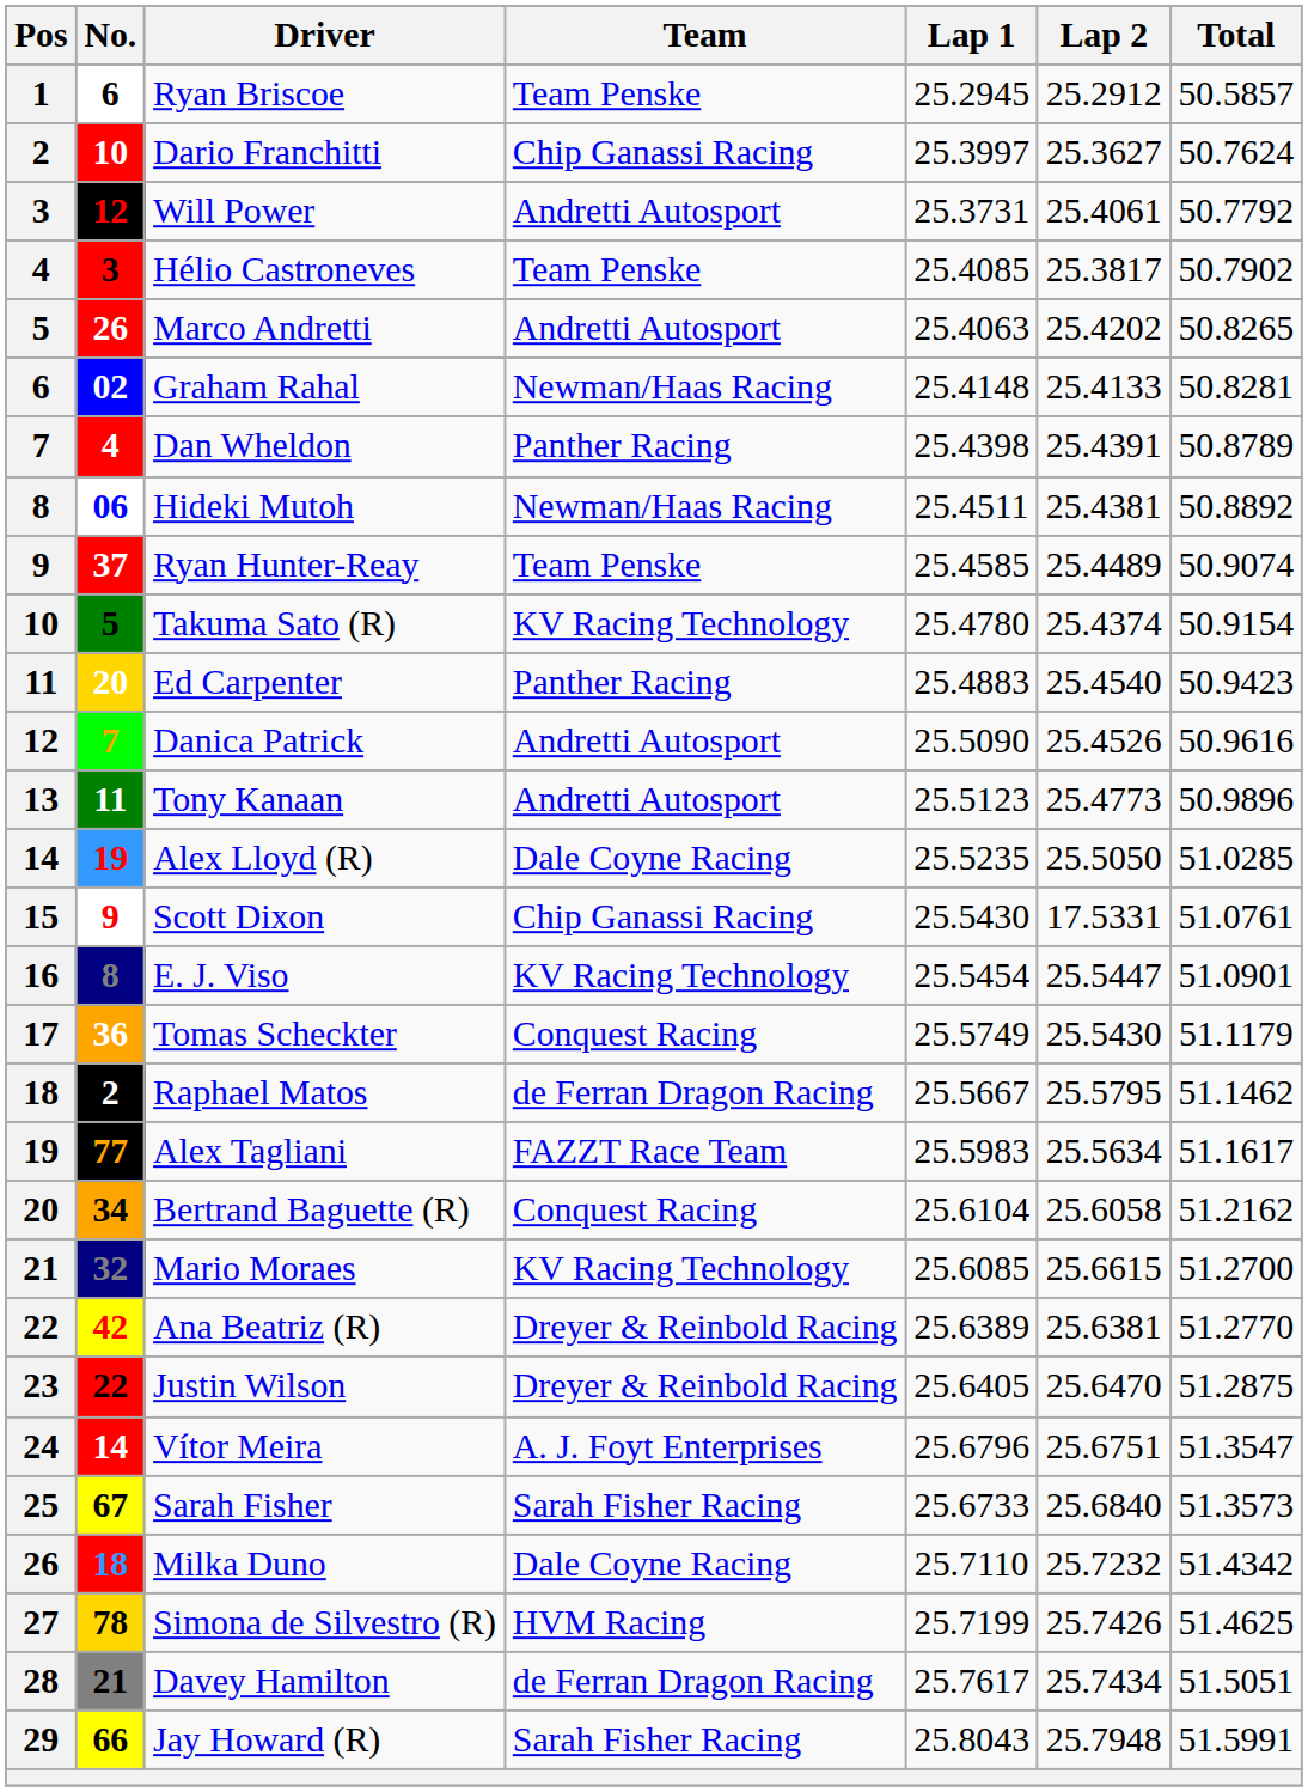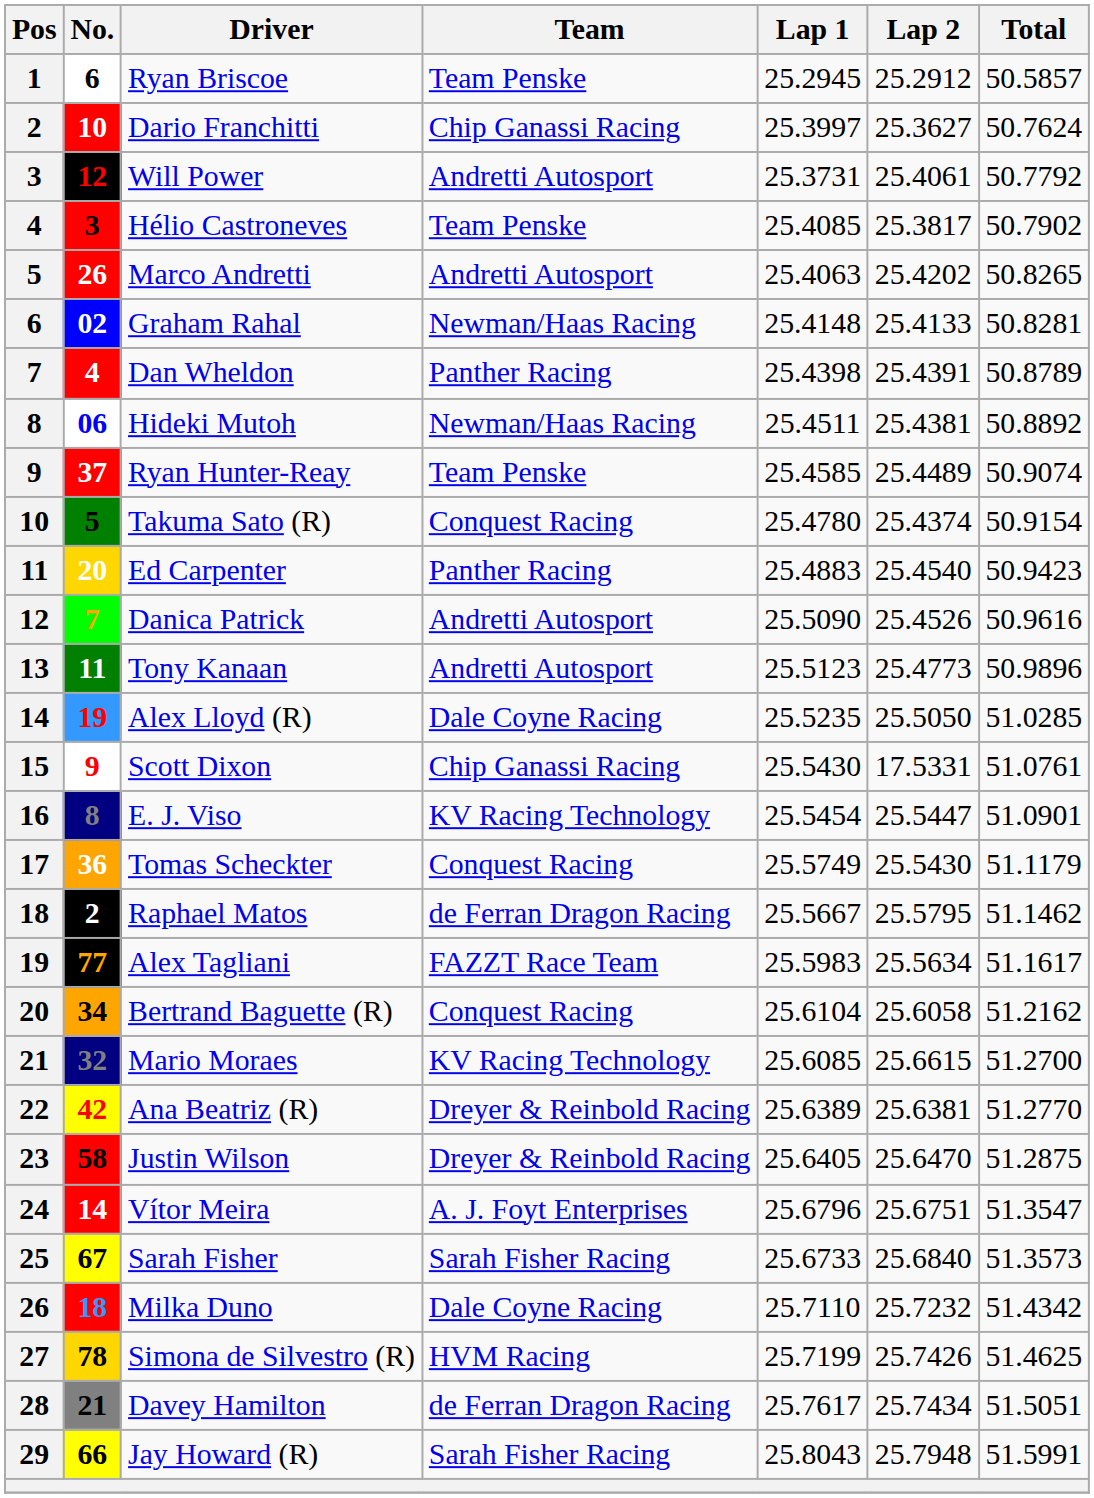 <table class="wikitable" style="font-size:95%;">
 <tr>
 <th>Pos</th>
 <th>No.</th>
 <th>Driver</th>
 <th>Team</th>
 <th>Lap 1</th>
 <th>Lap 2</th>
 <th>Total</th>
 </tr>
 <tr>
 <th>1</th>
 <td style="background:white; color:black;" align="center"><strong>6</strong></td>
 <td> <a href='#'>Ryan Briscoe</a></td>
 <td><a href='#'>Team Penske</a></td>
 <td align=center>25.2945</td>
 <td align=center>25.2912</td>
 <td align=center>50.5857</td>
 </tr>
 <tr>
 <th>2</th>
 <td style="background:red; color:white;" align=center><strong>10</strong></td>
 <td> <a href='#'>Dario Franchitti</a></td>
 <td><a href='#'>Chip Ganassi Racing</a></td>
 <td align=center>25.3997</td>
 <td align=center>25.3627</td>
 <td align=center>50.7624</td>
 </tr>
 <tr>
 <th>3</th>
 <td style="background:black; color:red;" align="center"><strong>12</strong></td>
 <td> <a href='#'>Will Power</a></td>
 <td><a href='#'>Andretti Autosport</a></td>
 <td align=center>25.3731</td>
 <td align=center>25.4061</td>
 <td align=center>50.7792</td>
 </tr>
 <tr>
 <th>4</th>
 <td style="background:red; color:black;" align="center"><strong>3</strong></td>
 <td> <a href='#'>Hélio Castroneves</a></td>
 <td><a href='#'>Team Penske</a></td>
 <td align=center>25.4085</td>
 <td align=center>25.3817</td>
 <td align=center>50.7902</td>
 </tr>
 <tr>
 <th>5</th>
 <td style="background:red; color:white;" align="center"><strong>26</strong></td>
 <td> <a href='#'>Marco Andretti</a></td>
 <td><a href='#'>Andretti Autosport</a></td>
 <td align=center>25.4063</td>
 <td align=center>25.4202</td>
 <td align=center>50.8265</td>
 </tr>
 <tr>
 <th>6</th>
 <td style="background:blue; color:white;" align="center"><strong>02</strong></td>
 <td> <a href='#'>Graham Rahal</a></td>
 <td><a href='#'>Newman/Haas Racing</a></td>
 <td align=center>25.4148</td>
 <td align=center>25.4133</td>
 <td align=center>50.8281</td>
 </tr>
 <tr>
 <th>7</th>
 <td style="background:red; color:white;" align="center"><strong>4</strong></td>
 <td> <a href='#'>Dan Wheldon</a></td>
 <td><a href='#'>Panther Racing</a></td>
 <td align=center>25.4398</td>
 <td align=center>25.4391</td>
 <td align=center>50.8789</td>
 </tr>
 <tr>
 <th>8</th>
 <td style="background:white; color:blue;" align="center"><strong>06</strong></td>
 <td> <a href='#'>Hideki Mutoh</a></td>
 <td><a href='#'>Newman/Haas Racing</a></td>
 <td align=center>25.4511</td>
 <td align=center>25.4381</td>
 <td align=center>50.8892</td>
 </tr>
 <tr>
 <th>9</th>
 <td style="background:red; color:white;" align="center"><strong>37</strong></td>
 <td> <a href='#'>Ryan Hunter-Reay</a></td>
 <td><a href='#'>Team Penske</a></td>
 <td align=center>25.4585</td>
 <td align=center>25.4489</td>
 <td align=center>50.9074</td>
 </tr>
 <tr>
 <th>10</th>
 <td style="background:green; color:black;" align=center><strong>5</strong></td>
 <td> <a href='#'>Takuma Sato</a> (R)</td>
-<td><a href='#'>KV Racing Technology</a></td>
+<td><a href='#'>Conquest Racing</a></td>
 <td align=center>25.4780</td>
 <td align=center>25.4374</td>
 <td align=center>50.9154</td>
 </tr>
 <tr>
 <th>11</th>
 <td style="background:gold; color:white;" align="center"><strong>20</strong></td>
 <td> <a href='#'>Ed Carpenter</a></td>
 <td><a href='#'>Panther Racing</a></td>
 <td align=center>25.4883</td>
 <td align=center>25.4540</td>
 <td align=center>50.9423</td>
 </tr>
 <tr>
 <th>12</th>
 <td style="background:lime; color:orange;" align="center"><strong>7</strong></td>
 <td> <a href='#'>Danica Patrick</a></td>
 <td><a href='#'>Andretti Autosport</a></td>
 <td align=center>25.5090</td>
 <td align=center>25.4526</td>
 <td align=center>50.9616</td>
 </tr>
 <tr>
 <th>13</th>
 <td style="background:green; color:white;" align="center"><strong>11</strong></td>
 <td> <a href='#'>Tony Kanaan</a></td>
 <td><a href='#'>Andretti Autosport</a></td>
 <td align=center>25.5123</td>
 <td align=center>25.4773</td>
 <td align=center>50.9896</td>
 </tr>
 <tr>
 <th>14</th>
 <td style="background:#3399FF; color:red;" align="center"><strong>19</strong></td>
 <td> <a href='#'>Alex Lloyd</a> (R)</td>
 <td><a href='#'>Dale Coyne Racing</a></td>
 <td align=center>25.5235</td>
 <td align=center>25.5050</td>
 <td align=center>51.0285</td>
 </tr>
 <tr>
 <th>15</th>
 <td style="background:white; color:red;" align="center"><strong>9</strong></td>
 <td> <a href='#'>Scott Dixon</a></td>
 <td><a href='#'>Chip Ganassi Racing</a></td>
 <td align=center>25.5430</td>
 <td align=center>17.5331</td>
 <td align=center>51.0761</td>
 </tr>
 <tr>
 <th>16</th>
 <td style="background:navy; color:gray;" align=center><strong>8</strong></td>
 <td> <a href='#'>E. J. Viso</a></td>
 <td><a href='#'>KV Racing Technology</a></td>
 <td align=center>25.5454</td>
 <td align=center>25.5447</td>
 <td align=center>51.0901</td>
 </tr>
 <tr>
 <th>17</th>
 <td style="background:orange; color:white;" align="center"><strong>36</strong></td>
 <td> <a href='#'>Tomas Scheckter</a></td>
 <td><a href='#'>Conquest Racing</a></td>
 <td align=center>25.5749</td>
 <td align=center>25.5430</td>
 <td align=center>51.1179</td>
 </tr>
 <tr>
 <th>18</th>
 <td style="background:black; color:white;" align=center><strong>2</strong></td>
 <td> <a href='#'>Raphael Matos</a></td>
 <td><a href='#'>de Ferran Dragon Racing</a></td>
 <td align=center>25.5667</td>
 <td align=center>25.5795</td>
 <td align=center>51.1462</td>
 </tr>
 <tr>
 <th>19</th>
 <td style="background:black; color:orange;" align=center><strong>77</strong></td>
 <td> <a href='#'>Alex Tagliani</a></td>
 <td><a href='#'>FAZZT Race Team</a></td>
 <td align=center>25.5983</td>
 <td align=center>25.5634</td>
 <td align=center>51.1617</td>
 </tr>
 <tr>
 <th>20</th>
 <td style="background:orange; color:black;" align="center"><strong>34</strong></td>
 <td> <a href='#'>Bertrand Baguette</a> (R)</td>
 <td><a href='#'>Conquest Racing</a></td>
 <td align=center>25.6104</td>
 <td align=center>25.6058</td>
 <td align=center>51.2162</td>
 </tr>
 <tr>
 <th>21</th>
 <td style="background:navy; color:gray;" align=center><strong>32</strong></td>
 <td> <a href='#'>Mario Moraes</a></td>
 <td><a href='#'>KV Racing Technology</a></td>
 <td align=center>25.6085</td>
 <td align=center>25.6615</td>
 <td align=center>51.2700</td>
 </tr>
 <tr>
 <th>22</th>
 <td style="background:yellow; color:red;" align=center><strong>42</strong></td>
 <td> <a href='#'>Ana Beatriz</a> (R)</td>
 <td><a href='#'>Dreyer & Reinbold Racing</a></td>
 <td align=center>25.6389</td>
 <td align=center>25.6381</td>
 <td align=center>51.2770</td>
 </tr>
 <tr>
 <th>23</th>
-<td style="background:red; color:black;" align=center><strong>22</strong></td>
+<td style="background:red; color:black;" align=center><strong>58</strong></td>
 <td> <a href='#'>Justin Wilson</a></td>
 <td><a href='#'>Dreyer & Reinbold Racing</a></td>
 <td align=center>25.6405</td>
 <td align=center>25.6470</td>
 <td align=center>51.2875</td>
 </tr>
 <tr>
 <th>24</th>
 <td style="background:red; color:white;" align=center><strong>14</strong></td>
 <td> <a href='#'>Vítor Meira</a></td>
 <td><a href='#'>A. J. Foyt Enterprises</a></td>
 <td align=center>25.6796</td>
 <td align=center>25.6751</td>
 <td align=center>51.3547</td>
 </tr>
 <tr>
 <th>25</th>
 <td style="background:yellow; color:black;" align="center"><strong>67</strong></td>
 <td> <a href='#'>Sarah Fisher</a></td>
 <td><a href='#'>Sarah Fisher Racing</a></td>
 <td align=center>25.6733</td>
 <td align=center>25.6840</td>
 <td align=center>51.3573</td>
 </tr>
 <tr>
 <th>26</th>
 <td style="background:red; color:#3399FF;" align="center"><strong>18</strong></td>
 <td> <a href='#'>Milka Duno</a></td>
 <td><a href='#'>Dale Coyne Racing</a></td>
 <td align=center>25.7110</td>
 <td align=center>25.7232</td>
 <td align=center>51.4342</td>
 </tr>
 <tr>
 <th>27</th>
 <td style="background:gold; color:black;" align=center><strong>78</strong></td>
 <td> <a href='#'>Simona de Silvestro</a> (R)</td>
 <td><a href='#'>HVM Racing</a></td>
 <td align=center>25.7199</td>
 <td align=center>25.7426</td>
 <td align=center>51.4625</td>
 </tr>
 <tr>
 <th>28</th>
 <td style="background:gray; color:black;" align=center><strong>21</strong></td>
 <td> <a href='#'>Davey Hamilton</a></td>
 <td><a href='#'>de Ferran Dragon Racing</a></td>
 <td align=center>25.7617</td>
 <td align=center>25.7434</td>
 <td align=center>51.5051</td>
 </tr>
 <tr>
 <th>29</th>
 <td style="background:yellow; color:black;" align="center"><strong>66</strong></td>
 <td> <a href='#'>Jay Howard</a> (R)</td>
 <td><a href='#'>Sarah Fisher Racing</a></td>
 <td align=center>25.8043</td>
 <td align=center>25.7948</td>
 <td align=center>51.5991</td>
 </tr>
 <tr>
 <th colspan=9></th>
 </tr>
 <tr>
 </tr>
 </table>
